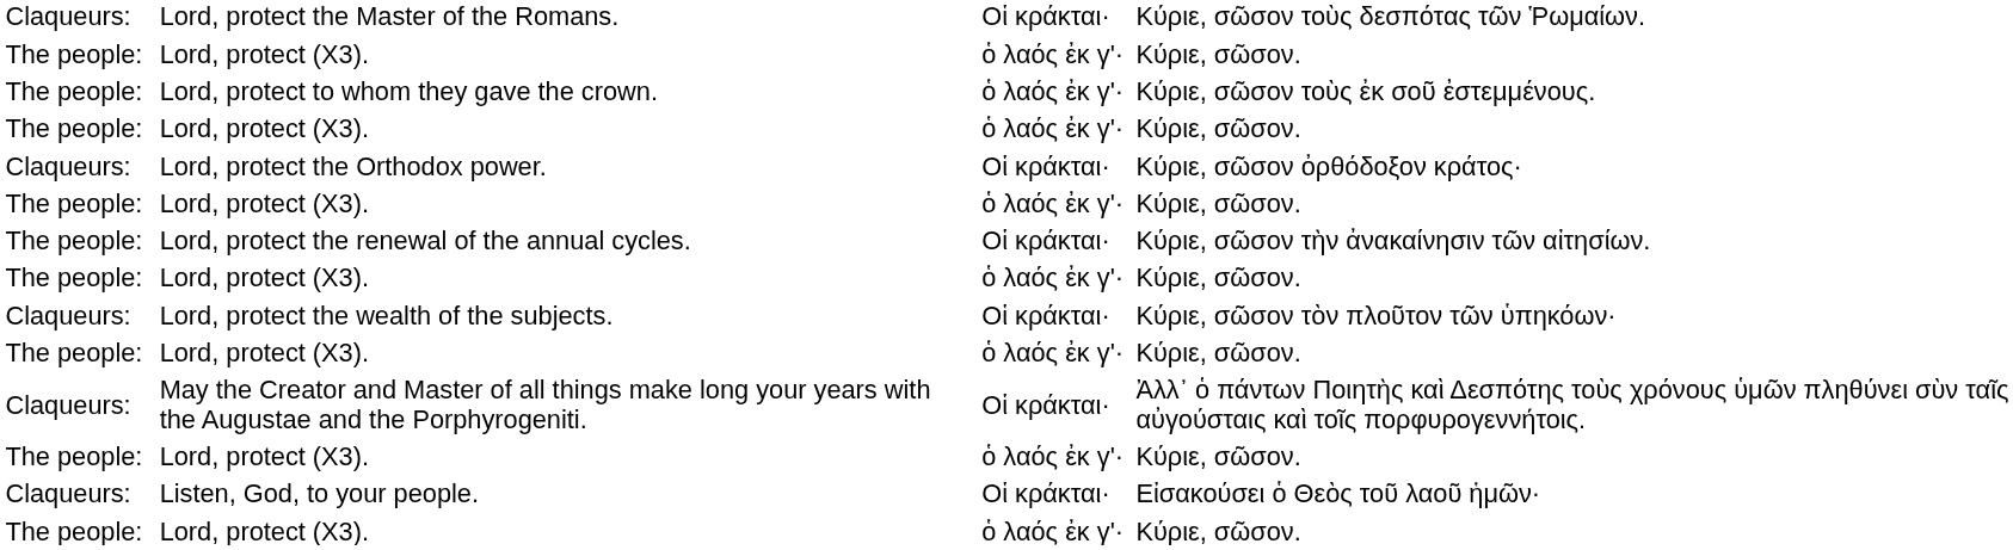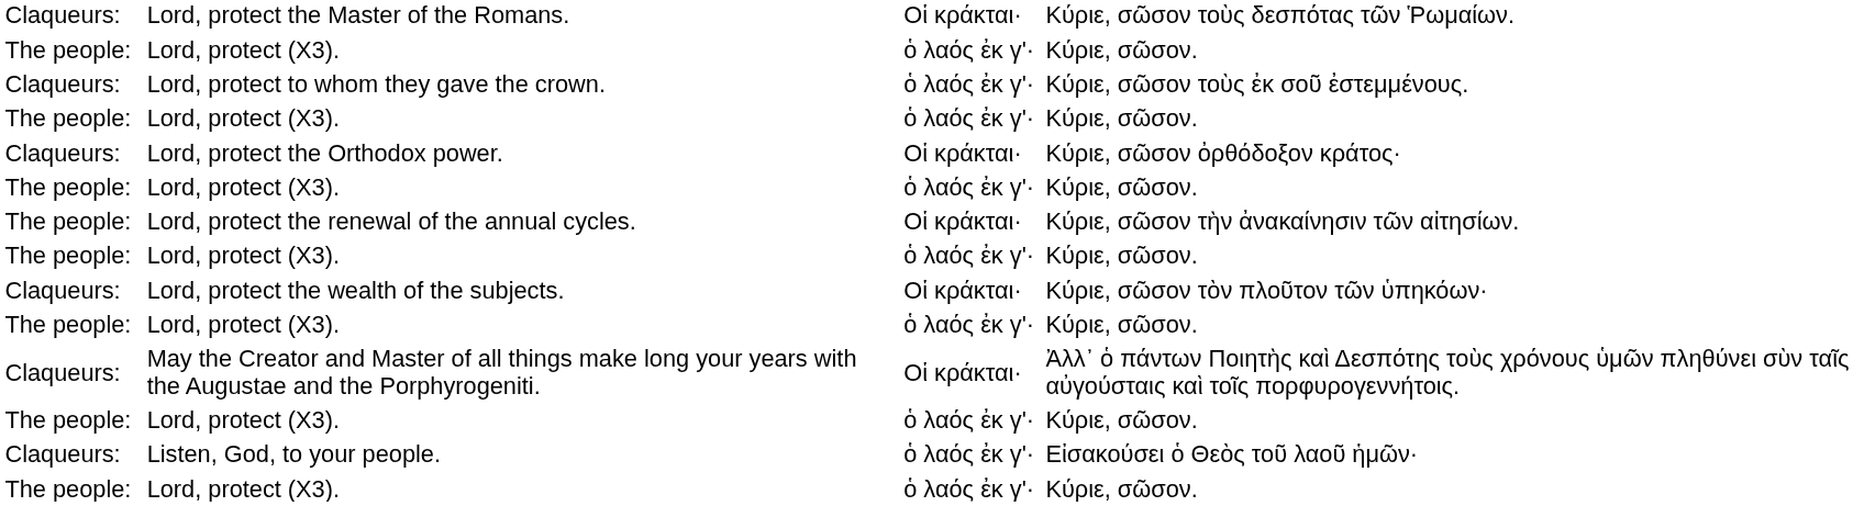 <table style="border-spacing: 3px; margin: 1em auto 1em auto;">
 <tr>
 <td style="width:90px">Claqueurs:</td>
 <td>Lord, protect the Master of the Romans.</td>
 <td style="width:90px">Οἱ κράκται·</td>
 <td>Κύριε, σῶσον τοὺς δεσπότας τῶν Ῥωμαίων.</td>
 </tr>
 <tr>
 <td>The people:</td>
 <td>Lord, protect (X3).</td>
 <td>ὁ λαός ἐκ γ'·</td>
 <td>Κύριε, σῶσον.</td>
 </tr>
 <tr>
-<td>The people:</td>
+<td>Claqueurs:</td>
 <td>Lord, protect to whom they gave the crown.</td>
 <td>ὁ λαός ἐκ γ'·</td>
 <td>Κύριε, σῶσον τοὺς ἐκ σοῦ ἐστεμμένους.</td>
 </tr>
 <tr>
 <td>The people:</td>
 <td>Lord, protect (X3).</td>
 <td>ὁ λαός ἐκ γ'·</td>
 <td>Κύριε, σῶσον.</td>
 </tr>
 <tr>
 <td>Claqueurs:</td>
 <td>Lord, protect the Orthodox power.</td>
 <td>Οἱ κράκται·</td>
 <td>Κύριε, σῶσον ὀρθόδοξον κράτος·</td>
 </tr>
 <tr>
 <td>The people:</td>
 <td>Lord, protect (X3).</td>
 <td>ὁ λαός ἐκ γ'·</td>
 <td>Κύριε, σῶσον.</td>
 </tr>
 <tr>
 <td>The people:</td>
 <td>Lord, protect the renewal of the annual cycles.</td>
 <td>Οἱ κράκται·</td>
 <td>Κύριε, σῶσον τὴν ἀνακαίνησιν τῶν αἰτησίων.</td>
 </tr>
 <tr>
 <td>The people:</td>
 <td>Lord, protect (X3).</td>
 <td>ὁ λαός ἐκ γ'·</td>
 <td>Κύριε, σῶσον.</td>
 </tr>
 <tr>
 <td>Claqueurs:</td>
 <td>Lord, protect the wealth of the subjects.</td>
 <td>Οἱ κράκται·</td>
 <td>Κύριε, σῶσον τὸν πλοῦτον τῶν ὑπηκόων·</td>
 </tr>
 <tr>
 <td>The people:</td>
 <td>Lord, protect (X3).</td>
 <td>ὁ λαός ἐκ γ'·</td>
 <td>Κύριε, σῶσον.</td>
 </tr>
 <tr>
 <td>Claqueurs:</td>
 <td>May the Creator and Master of all things make long your years with the Augustae and the Porphyrogeniti.</td>
 <td>Οἱ κράκται·</td>
 <td>Ἀλλ᾽ ὁ πάντων Ποιητὴς καὶ Δεσπότης τοὺς χρόνους ὑμῶν πληθύνει σὺν ταῖς αὐγούσταις καὶ τοῖς πορφυρογεννήτοις.</td>
 </tr>
 <tr>
 <td>The people:</td>
 <td>Lord, protect (X3).</td>
 <td>ὁ λαός ἐκ γ'·</td>
 <td>Κύριε, σῶσον.</td>
 </tr>
 <tr>
 <td>Claqueurs:</td>
 <td>Listen, God, to your people.</td>
-<td>Οἱ κράκται·</td>
+<td>ὁ λαός ἐκ γ'·</td>
 <td>Εἰσακούσει ὁ Θεὸς τοῦ λαοῦ ἡμῶν·</td>
 </tr>
 <tr>
 <td>The people:</td>
 <td>Lord, protect (X3).</td>
 <td>ὁ λαός ἐκ γ'·</td>
 <td>Κύριε, σῶσον.</td>
 </tr>
 </table>
